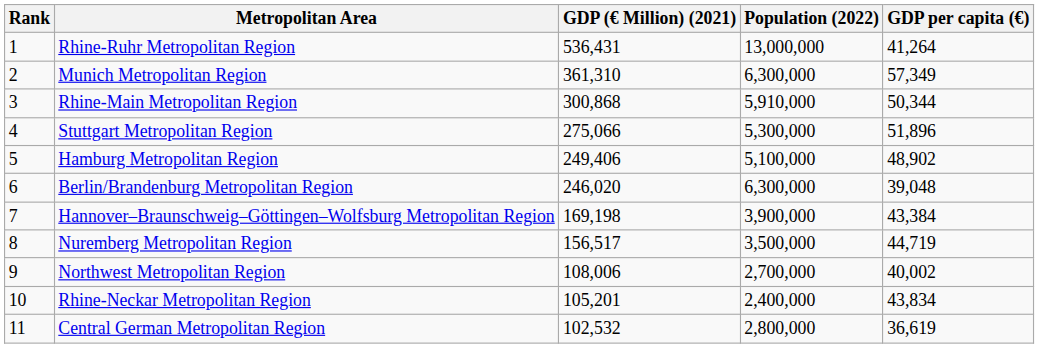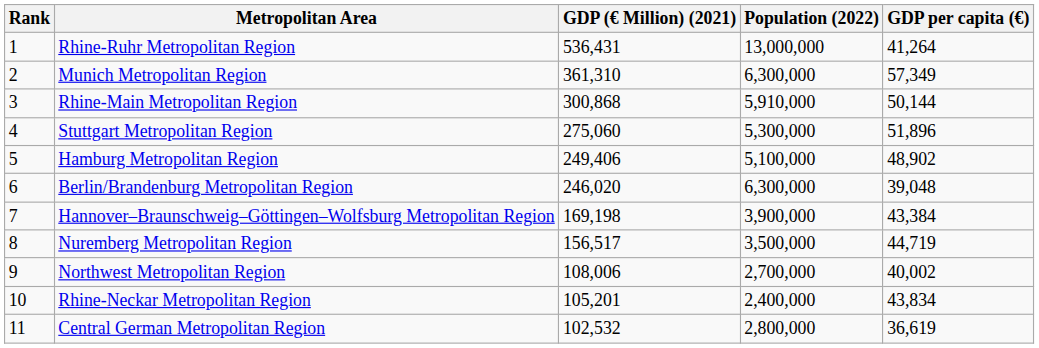 <table class="wikitable sortable">
 <tr>
 <th>Rank</th>
 <th>Metropolitan Area</th>
 <th>GDP (€ Million) (2021)</th>
 <th>Population (2022)</th>
 <th>GDP per capita (€)</th>
 </tr>
 <tr>
 <td>1</td>
 <td><a href='#'>Rhine-Ruhr Metropolitan Region</a></td>
 <td>536,431</td>
 <td>13,000,000</td>
 <td>41,264</td>
 </tr>
 <tr>
 <td>2</td>
 <td><a href='#'>Munich Metropolitan Region</a></td>
 <td>361,310</td>
 <td>6,300,000</td>
 <td>57,349</td>
 </tr>
 <tr>
 <td>3</td>
 <td><a href='#'>Rhine-Main Metropolitan Region</a></td>
 <td>300,868</td>
 <td>5,910,000</td>
-<td>50,344</td>
+<td>50,144</td>
 </tr>
 <tr>
 <td>4</td>
 <td><a href='#'>Stuttgart Metropolitan Region</a></td>
-<td>275,066</td>
+<td>275,060</td>
 <td>5,300,000</td>
 <td>51,896</td>
 </tr>
 <tr>
 <td>5</td>
 <td><a href='#'>Hamburg Metropolitan Region</a></td>
 <td>249,406</td>
 <td>5,100,000</td>
 <td>48,902</td>
 </tr>
 <tr>
 <td>6</td>
 <td><a href='#'>Berlin/Brandenburg Metropolitan Region</a></td>
 <td>246,020</td>
 <td>6,300,000</td>
 <td>39,048</td>
 </tr>
 <tr>
 <td>7</td>
 <td><a href='#'>Hannover–Braunschweig–Göttingen–Wolfsburg Metropolitan Region</a></td>
 <td>169,198</td>
 <td>3,900,000</td>
 <td>43,384</td>
 </tr>
 <tr>
 <td>8</td>
 <td><a href='#'>Nuremberg Metropolitan Region</a></td>
 <td>156,517</td>
 <td>3,500,000</td>
 <td>44,719</td>
 </tr>
 <tr>
 <td>9</td>
 <td><a href='#'>Northwest Metropolitan Region</a></td>
 <td>108,006</td>
 <td>2,700,000</td>
 <td>40,002</td>
 </tr>
 <tr>
 <td>10</td>
 <td><a href='#'>Rhine-Neckar Metropolitan Region</a></td>
 <td>105,201</td>
 <td>2,400,000</td>
 <td>43,834</td>
 </tr>
 <tr>
 <td>11</td>
 <td><a href='#'>Central German Metropolitan Region</a></td>
 <td>102,532</td>
 <td>2,800,000</td>
 <td>36,619</td>
 </tr>
 </table>
